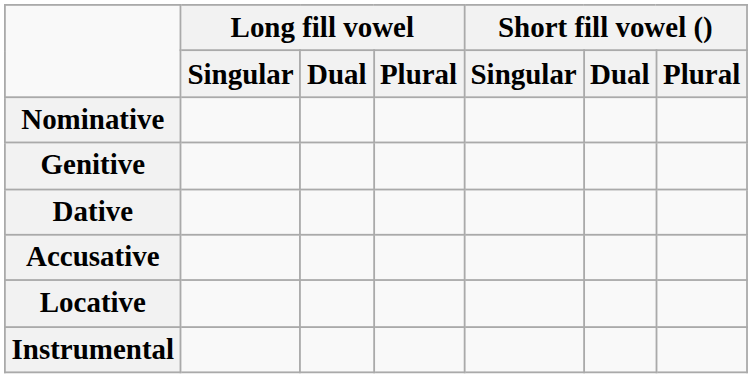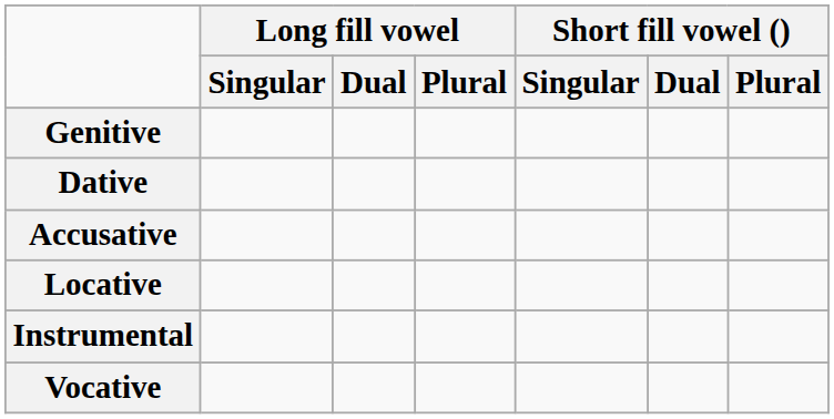 <table class="wikitable">
 <tr>
 <td rowspan="2"></td>
 <th colspan="3">Long fill vowel</th>
 <th colspan="3">Short fill vowel ()</th>
 </tr>
 <tr>
 <th>Singular</th>
 <th>Dual</th>
 <th>Plural</th>
 <th>Singular</th>
 <th>Dual</th>
 <th>Plural</th>
-</tr>
-<tr>
-<th>Nominative</th>
-<td></td>
-<td></td>
-<td></td>
-<td></td>
-<td></td>
-<td></td>
 </tr>
 <tr>
 <th>Genitive</th>
 <td></td>
 <td></td>
 <td></td>
 <td></td>
 <td></td>
 <td></td>
 </tr>
 <tr>
 <th>Dative</th>
 <td></td>
 <td></td>
 <td></td>
 <td></td>
 <td></td>
 <td></td>
 </tr>
 <tr>
 <th>Accusative</th>
 <td></td>
 <td></td>
 <td></td>
 <td></td>
 <td></td>
 <td></td>
 </tr>
 <tr>
 <th>Locative</th>
 <td></td>
 <td></td>
 <td></td>
 <td></td>
 <td></td>
 <td></td>
 </tr>
 <tr>
 <th>Instrumental</th>
 <td></td>
 <td></td>
 <td></td>
 <td></td>
 <td></td>
 <td></td>
 </tr>
+<tr>
+<th>Vocative</th>
+<td></td>
+<td></td>
+<td></td>
+<td></td>
+<td></td>
+<td></td>
+</tr>
 </table>
